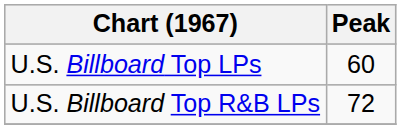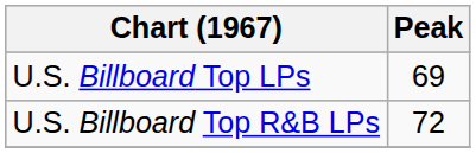 <table class="wikitable">
 <tr>
 <th>Chart (1967)</th>
 <th>Peak<br></th>
 </tr>
 <tr>
 <td>U.S. <a href='#'><em>Billboard</em> Top LPs</a></td>
-<td align="center">60</td>
+<td align="center">69</td>
 </tr>
 <tr>
 <td>U.S. <em>Billboard</em> <a href='#'>Top R&B LPs</a></td>
 <td align="center">72</td>
 </tr>
 <tr>
 </tr>
 </table>
